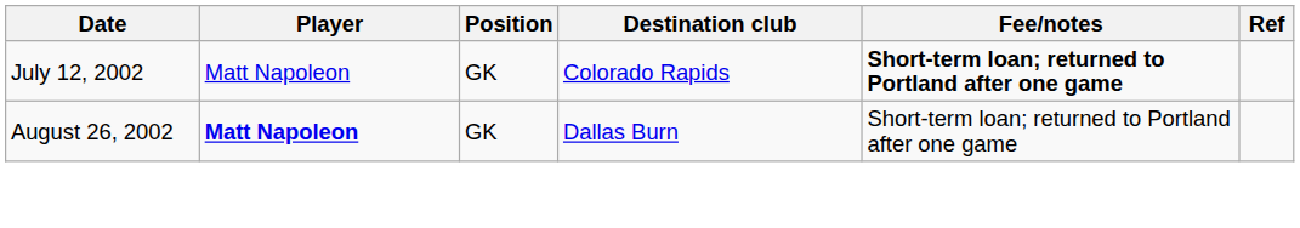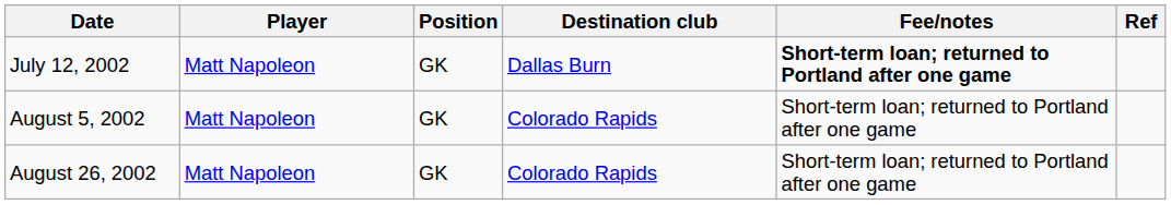 <table class="wikitable" style="font-size:95%;">
 <tr>
 <th width=125px>Date</th>
 <th width=170px>Player</th>
 <th width=50px>Position</th>
 <th width=200px>Destination club</th>
 <th width=250px>Fee/notes</th>
 <th width=30px>Ref</th>
 </tr>
 <tr>
 <td>July 12, 2002</td>
 <td> <a href='#'>Matt Napoleon</a></td>
 <td>GK</td>
-<td> <a href='#'>Colorado Rapids</a></td>
+<td> <a href='#'>Dallas Burn</a></td>
 <td><strong>Short-term loan; returned to Portland after one game</strong></td>
 <td></td>
 </tr>
 <tr>
+<td>August 5, 2002</td>
+<td> <a href='#'>Matt Napoleon</a></td>
+<td>GK</td>
+<td> <a href='#'>Colorado Rapids</a></td>
+<td>Short-term loan; returned to Portland after one game</td>
+<td></td>
+</tr>
+<tr>
 <td>August 26, 2002</td>
-<td><strong> <a href='#'>Matt Napoleon</a></strong></td>
+<td> <a href='#'>Matt Napoleon</a></td>
 <td>GK</td>
-<td> <a href='#'>Dallas Burn</a></td>
+<td> <a href='#'>Colorado Rapids</a></td>
 <td>Short-term loan; returned to Portland after one game</td>
 <td></td>
 </tr>
 </table>
